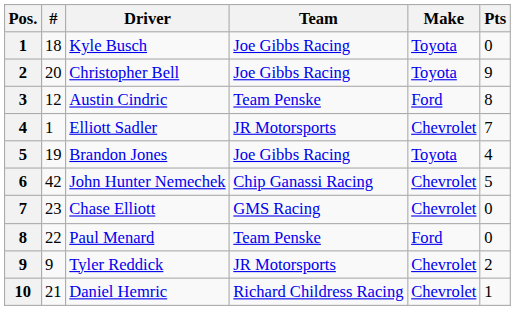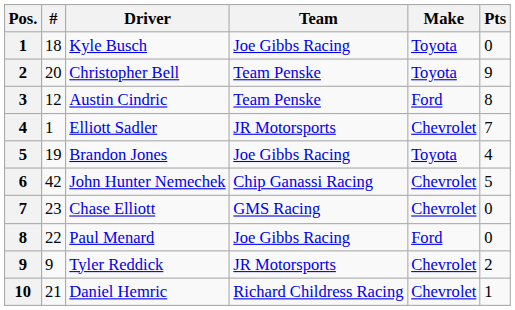 <table class="wikitable" style="font-size:95%">
 <tr>
 <th>Pos.</th>
 <th>#</th>
 <th>Driver</th>
 <th>Team</th>
 <th>Make</th>
 <th>Pts</th>
 </tr>
 <tr>
 <th>1</th>
 <td>18</td>
 <td><a href='#'>Kyle Busch</a></td>
 <td><a href='#'>Joe Gibbs Racing</a></td>
 <td><a href='#'>Toyota</a></td>
 <td>0</td>
 </tr>
 <tr>
 <th>2</th>
 <td>20</td>
 <td><a href='#'>Christopher Bell</a></td>
-<td><a href='#'>Joe Gibbs Racing</a></td>
+<td><a href='#'>Team Penske</a></td>
 <td><a href='#'>Toyota</a></td>
 <td>9</td>
 </tr>
 <tr>
 <th>3</th>
 <td>12</td>
 <td><a href='#'>Austin Cindric</a></td>
 <td><a href='#'>Team Penske</a></td>
 <td><a href='#'>Ford</a></td>
 <td>8</td>
 </tr>
 <tr>
 <th>4</th>
 <td>1</td>
 <td><a href='#'>Elliott Sadler</a></td>
 <td><a href='#'>JR Motorsports</a></td>
 <td><a href='#'>Chevrolet</a></td>
 <td>7</td>
 </tr>
 <tr>
 <th>5</th>
 <td>19</td>
 <td><a href='#'>Brandon Jones</a></td>
 <td><a href='#'>Joe Gibbs Racing</a></td>
 <td><a href='#'>Toyota</a></td>
 <td>4</td>
 </tr>
 <tr>
 <th>6</th>
 <td>42</td>
 <td><a href='#'>John Hunter Nemechek</a></td>
 <td><a href='#'>Chip Ganassi Racing</a></td>
 <td><a href='#'>Chevrolet</a></td>
 <td>5</td>
 </tr>
 <tr>
 <th>7</th>
 <td>23</td>
 <td><a href='#'>Chase Elliott</a></td>
 <td><a href='#'>GMS Racing</a></td>
 <td><a href='#'>Chevrolet</a></td>
 <td>0</td>
 </tr>
 <tr>
 <th>8</th>
 <td>22</td>
 <td><a href='#'>Paul Menard</a></td>
-<td><a href='#'>Team Penske</a></td>
+<td><a href='#'>Joe Gibbs Racing</a></td>
 <td><a href='#'>Ford</a></td>
 <td>0</td>
 </tr>
 <tr>
 <th>9</th>
 <td>9</td>
 <td><a href='#'>Tyler Reddick</a></td>
 <td><a href='#'>JR Motorsports</a></td>
 <td><a href='#'>Chevrolet</a></td>
 <td>2</td>
 </tr>
 <tr>
 <th>10</th>
 <td>21</td>
 <td><a href='#'>Daniel Hemric</a></td>
 <td><a href='#'>Richard Childress Racing</a></td>
 <td><a href='#'>Chevrolet</a></td>
 <td>1</td>
 </tr>
 </table>
